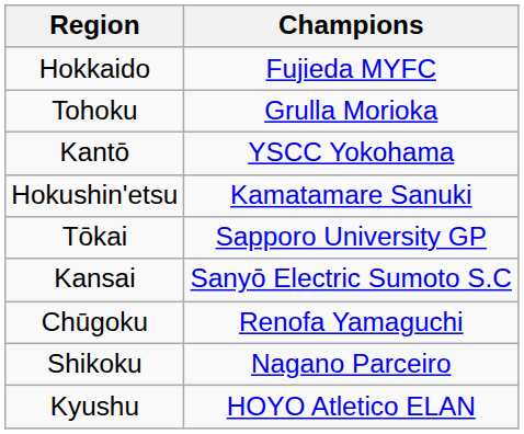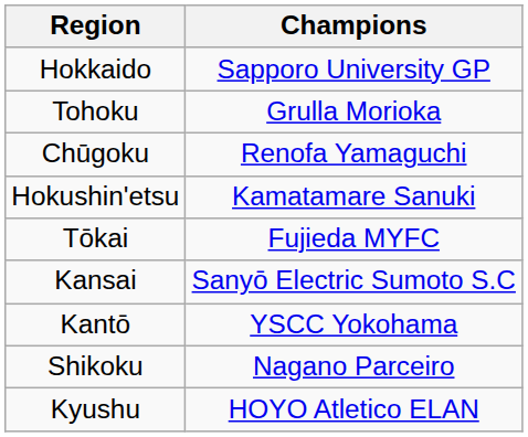 <table class="wikitable" style="text-align:center;">
 <tr>
 <th>Region</th>
 <th>Champions</th>
 </tr>
 <tr>
 <td>Hokkaido</td>
-<td><a href='#'>Fujieda MYFC</a></td>
+<td><a href='#'>Sapporo University GP</a></td>
 </tr>
 <tr>
 <td>Tohoku</td>
 <td><a href='#'>Grulla Morioka</a></td>
 </tr>
 <tr>
-<td>Kantō</td>
-<td><a href='#'>YSCC Yokohama</a></td>
+<td>Chūgoku</td>
+<td><a href='#'>Renofa Yamaguchi</a></td>
 </tr>
 <tr>
 <td>Hokushin'etsu</td>
 <td><a href='#'>Kamatamare Sanuki</a></td>
 </tr>
 <tr>
 <td>Tōkai</td>
-<td><a href='#'>Sapporo University GP</a></td>
+<td><a href='#'>Fujieda MYFC</a></td>
 </tr>
 <tr>
 <td>Kansai</td>
 <td><a href='#'>Sanyō Electric Sumoto S.C</a></td>
 </tr>
 <tr>
-<td>Chūgoku</td>
-<td><a href='#'>Renofa Yamaguchi</a></td>
+<td>Kantō</td>
+<td><a href='#'>YSCC Yokohama</a></td>
 </tr>
 <tr>
 <td>Shikoku</td>
 <td><a href='#'>Nagano Parceiro</a></td>
 </tr>
 <tr>
 <td>Kyushu</td>
 <td><a href='#'>HOYO Atletico ELAN</a></td>
 </tr>
 </table>
